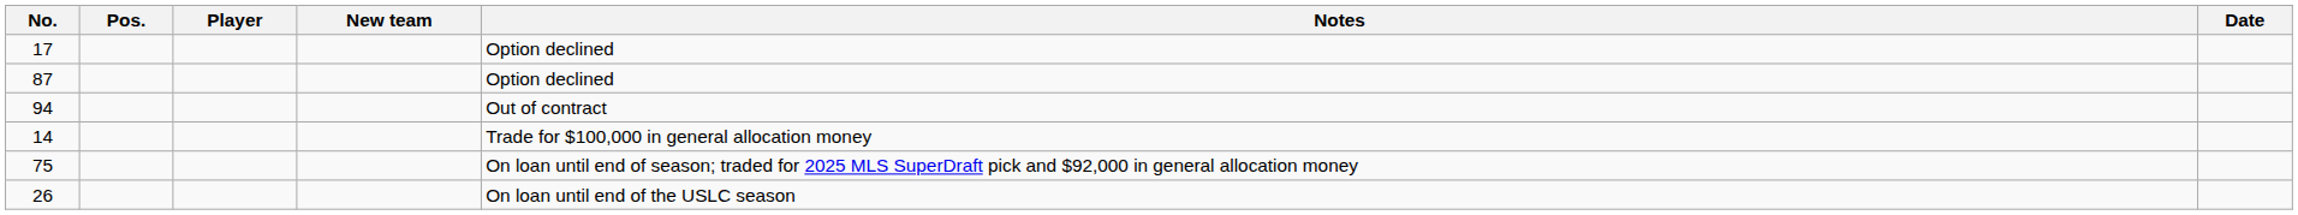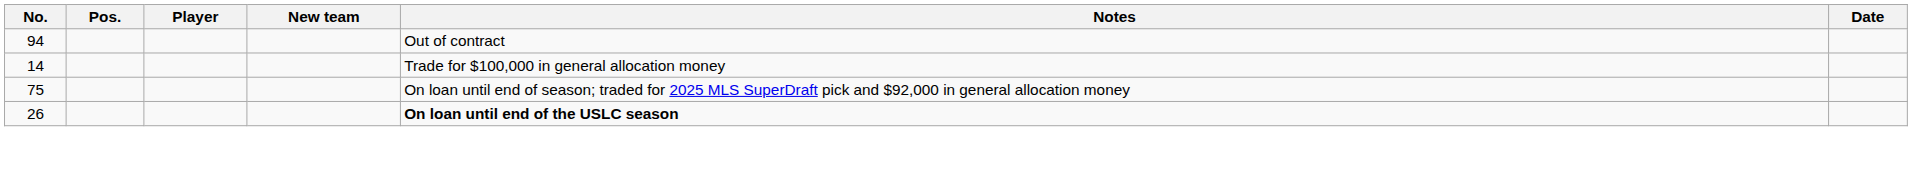 <table class="wikitable sortable" style="width:95%; text-align:center; font-size:95%; text-align:left;">
 <tr>
 <th>No.</th>
 <th><strong>Pos.</strong></th>
 <th><strong>Player</strong></th>
 <th><strong>New team</strong></th>
 <th><strong>Notes</strong></th>
 <th><strong>Date</strong></th>
-</tr>
-<tr>
-<td align=center>17</td>
-<td align=center></td>
-<td></td>
-<td></td>
-<td>Option declined</td>
-<td></td>
-</tr>
-<tr>
-<td align=center>87</td>
-<td align=center></td>
-<td></td>
-<td></td>
-<td>Option declined</td>
-<td></td>
 </tr>
 <tr>
 <td align=center>94</td>
 <td align=center></td>
 <td></td>
 <td></td>
 <td>Out of contract</td>
 <td></td>
 </tr>
 <tr>
 <td align=center>14</td>
 <td align=center></td>
 <td></td>
 <td></td>
 <td>Trade for $100,000 in general allocation money</td>
 <td></td>
 </tr>
 <tr>
 <td align=center>75</td>
 <td align=center></td>
 <td></td>
 <td></td>
 <td>On loan until end of season; traded for <a href='#'>2025 MLS SuperDraft</a> pick and $92,000 in general allocation money</td>
 <td></td>
 </tr>
 <tr>
 <td align=center>26</td>
 <td align=center></td>
 <td></td>
 <td></td>
-<td>On loan until end of the USLC season</td>
+<td><strong>On loan until end of the USLC season</strong></td>
 <td></td>
 </tr>
 </table>
